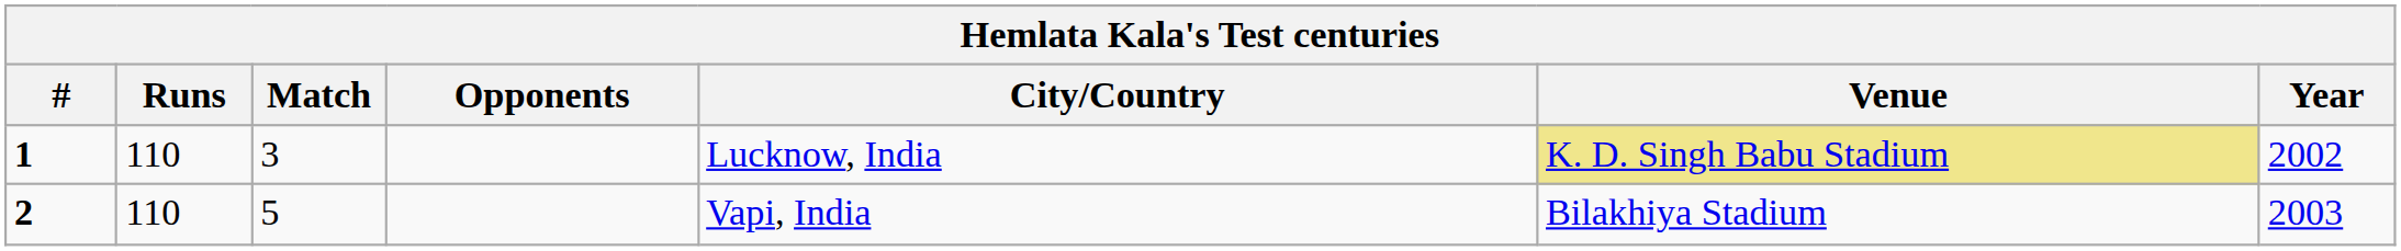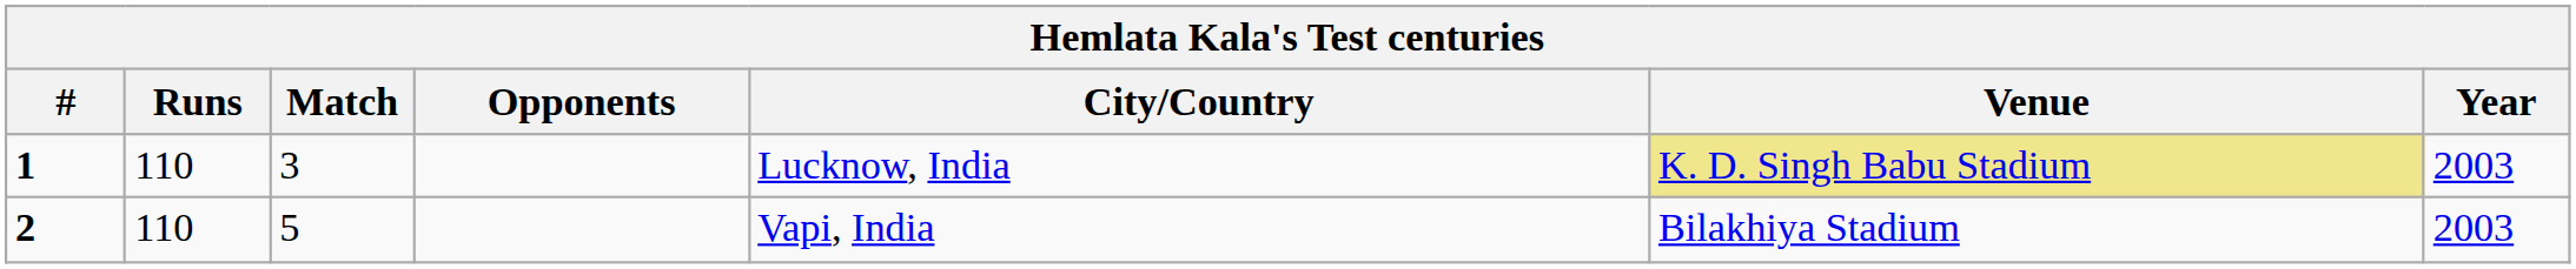 <table class="wikitable">
 <tr>
 <th colspan="8">Hemlata Kala's Test centuries</th>
 </tr>
 <tr>
 <th style="width:40px;">#</th>
 <th style="width:50px;">Runs</th>
 <th style="width:50px;">Match</th>
 <th style="width:125px;">Opponents</th>
 <th style="width:350px;">City/Country</th>
 <th style="width:300px;">Venue</th>
 <th style="width:50px;">Year</th>
 </tr>
 <tr>
 <td><strong>1</strong></td>
 <td>110</td>
 <td>3</td>
 <td></td>
 <td> <a href='#'>Lucknow</a>, <a href='#'>India</a></td>
 <td style="background: khaki;"><a href='#'>K. D. Singh Babu Stadium</a></td>
-<td><a href='#'>2002</a></td>
+<td><a href='#'>2003</a></td>
 </tr>
 <tr>
 <td><strong>2</strong></td>
 <td>110</td>
 <td>5</td>
 <td></td>
 <td> <a href='#'>Vapi</a>, <a href='#'>India</a></td>
 <td><a href='#'>Bilakhiya Stadium</a></td>
 <td><a href='#'>2003</a></td>
 </tr>
 </table>
